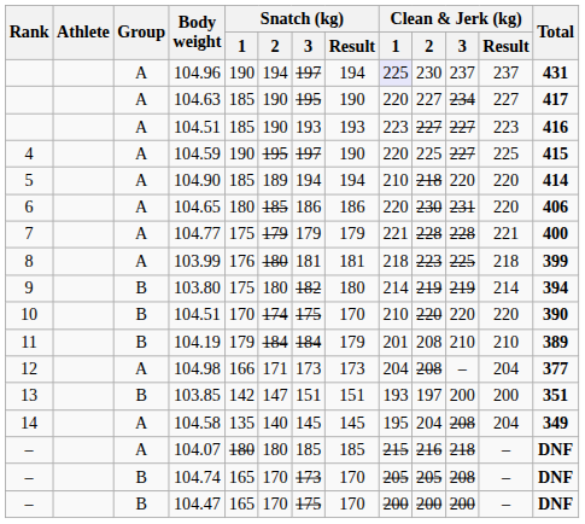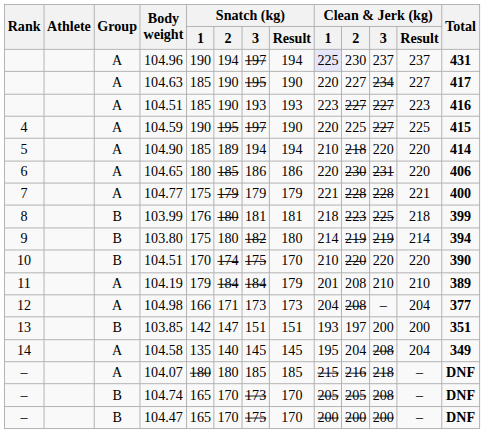 <table class = "wikitable" style="text-align:center;">
 <tr>
 <th rowspan=2>Rank</th>
 <th rowspan=2>Athlete</th>
 <th rowspan=2>Group</th>
 <th rowspan=2>Body<br>weight</th>
 <th colspan=4>Snatch (kg)</th>
 <th colspan=4>Clean & Jerk (kg)</th>
 <th rowspan=2>Total</th>
 </tr>
 <tr>
 <th>1</th>
 <th>2</th>
 <th>3</th>
 <th>Result</th>
 <th>1</th>
 <th>2</th>
 <th>3</th>
 <th>Result</th>
 </tr>
 <tr>
 <td></td>
 <td align="left"></td>
 <td>A</td>
 <td>104.96</td>
 <td>190</td>
 <td>194</td>
 <td><s>197</s></td>
 <td>194</td>
 <td style="background: lavender;">225</td>
 <td>230</td>
 <td>237</td>
 <td>237 </td>
 <td><strong>431</strong></td>
 </tr>
 <tr>
 <td></td>
 <td align=left></td>
 <td>A</td>
 <td>104.63</td>
 <td>185</td>
 <td>190</td>
 <td><s>195</s></td>
 <td>190</td>
 <td>220</td>
 <td>227</td>
 <td><s>234</s></td>
 <td>227</td>
 <td><strong>417</strong></td>
 </tr>
 <tr>
 <td></td>
 <td align="left"></td>
 <td>A</td>
 <td>104.51</td>
 <td>185</td>
 <td>190</td>
 <td>193</td>
 <td>193</td>
 <td>223</td>
 <td><s>227</s></td>
 <td><s>227</s></td>
 <td>223</td>
 <td><strong>416</strong></td>
 </tr>
 <tr>
 <td>4</td>
 <td align="left"></td>
 <td>A</td>
 <td>104.59</td>
 <td>190</td>
 <td><s>195</s></td>
 <td><s>197</s></td>
 <td>190</td>
 <td>220</td>
 <td>225</td>
 <td><s>227</s></td>
 <td>225</td>
 <td><strong>415</strong></td>
 </tr>
 <tr>
 <td>5</td>
 <td align="left"></td>
 <td>A</td>
 <td>104.90</td>
 <td>185</td>
 <td>189</td>
 <td>194</td>
 <td>194</td>
 <td>210</td>
 <td><s>218</s></td>
 <td>220</td>
 <td>220</td>
 <td><strong>414</strong></td>
 </tr>
 <tr>
 <td>6</td>
 <td align=left></td>
 <td>A</td>
 <td>104.65</td>
 <td>180</td>
 <td><s>185</s></td>
 <td>186</td>
 <td>186</td>
 <td>220</td>
 <td><s>230</s></td>
 <td><s>231</s></td>
 <td>220</td>
 <td><strong>406</strong></td>
 </tr>
 <tr>
 <td>7</td>
 <td align=left></td>
 <td>A</td>
 <td>104.77</td>
 <td>175</td>
 <td><s>179</s></td>
 <td>179</td>
 <td>179</td>
 <td>221</td>
 <td><s>228</s></td>
 <td><s>228</s></td>
 <td>221</td>
 <td><strong>400</strong></td>
 </tr>
 <tr>
 <td>8</td>
 <td align="left"></td>
-<td>A</td>
+<td>B</td>
 <td>103.99</td>
 <td>176</td>
 <td><s>180</s></td>
 <td>181</td>
 <td>181</td>
 <td>218</td>
 <td><s>223</s></td>
 <td><s>225</s></td>
 <td>218</td>
 <td><strong>399</strong></td>
 </tr>
 <tr>
 <td>9</td>
 <td align=left></td>
 <td>B</td>
 <td>103.80</td>
 <td>175</td>
 <td>180</td>
 <td><s>182</s></td>
 <td>180</td>
 <td>214</td>
 <td><s>219</s></td>
 <td><s>219</s></td>
 <td>214</td>
 <td><strong>394</strong></td>
 </tr>
 <tr>
 <td>10</td>
 <td align=left></td>
 <td>B</td>
 <td>104.51</td>
 <td>170</td>
 <td><s>174</s></td>
 <td><s>175</s></td>
 <td>170</td>
 <td>210</td>
 <td><s>220</s></td>
 <td>220</td>
 <td>220</td>
 <td><strong>390</strong></td>
 </tr>
 <tr>
 <td>11</td>
 <td align=left></td>
-<td>B</td>
+<td>A</td>
 <td>104.19</td>
 <td>179</td>
 <td><s>184</s></td>
 <td><s>184</s></td>
 <td>179</td>
 <td>201</td>
 <td>208</td>
 <td>210</td>
 <td>210</td>
 <td><strong>389</strong></td>
 </tr>
 <tr>
 <td>12</td>
 <td align=left></td>
 <td>A</td>
 <td>104.98</td>
 <td>166</td>
 <td>171</td>
 <td>173</td>
 <td>173</td>
 <td>204</td>
 <td><s>208</s></td>
 <td>–</td>
 <td>204</td>
 <td><strong>377</strong></td>
 </tr>
 <tr>
 <td>13</td>
 <td align=left></td>
 <td>B</td>
 <td>103.85</td>
 <td>142</td>
 <td>147</td>
 <td>151</td>
 <td>151</td>
 <td>193</td>
 <td>197</td>
 <td>200</td>
 <td>200</td>
 <td><strong>351</strong></td>
 </tr>
 <tr>
 <td>14</td>
 <td align=left></td>
 <td>A</td>
 <td>104.58</td>
 <td>135</td>
 <td>140</td>
 <td>145</td>
 <td>145</td>
 <td>195</td>
 <td>204</td>
 <td><s>208</s></td>
 <td>204</td>
 <td><strong>349</strong></td>
 </tr>
 <tr>
 <td>–</td>
 <td align=left></td>
 <td>A</td>
 <td>104.07</td>
 <td><s>180</s></td>
 <td>180</td>
 <td>185</td>
 <td>185</td>
 <td><s>215</s></td>
 <td><s>216</s></td>
 <td><s>218</s></td>
 <td>–</td>
 <td><strong>DNF</strong></td>
 </tr>
 <tr>
 <td>–</td>
 <td align=left></td>
 <td>B</td>
 <td>104.74</td>
 <td>165</td>
 <td>170</td>
 <td><s>173</s></td>
 <td>170</td>
 <td><s>205</s></td>
 <td><s>205</s></td>
 <td><s>208</s></td>
 <td>–</td>
 <td><strong>DNF</strong></td>
 </tr>
 <tr>
 <td>–</td>
 <td align=left></td>
 <td>B</td>
 <td>104.47</td>
 <td>165</td>
 <td>170</td>
 <td><s>175</s></td>
 <td>170</td>
 <td><s>200</s></td>
 <td><s>200</s></td>
 <td><s>200</s></td>
 <td>–</td>
 <td><strong>DNF</strong></td>
 </tr>
 </table>
